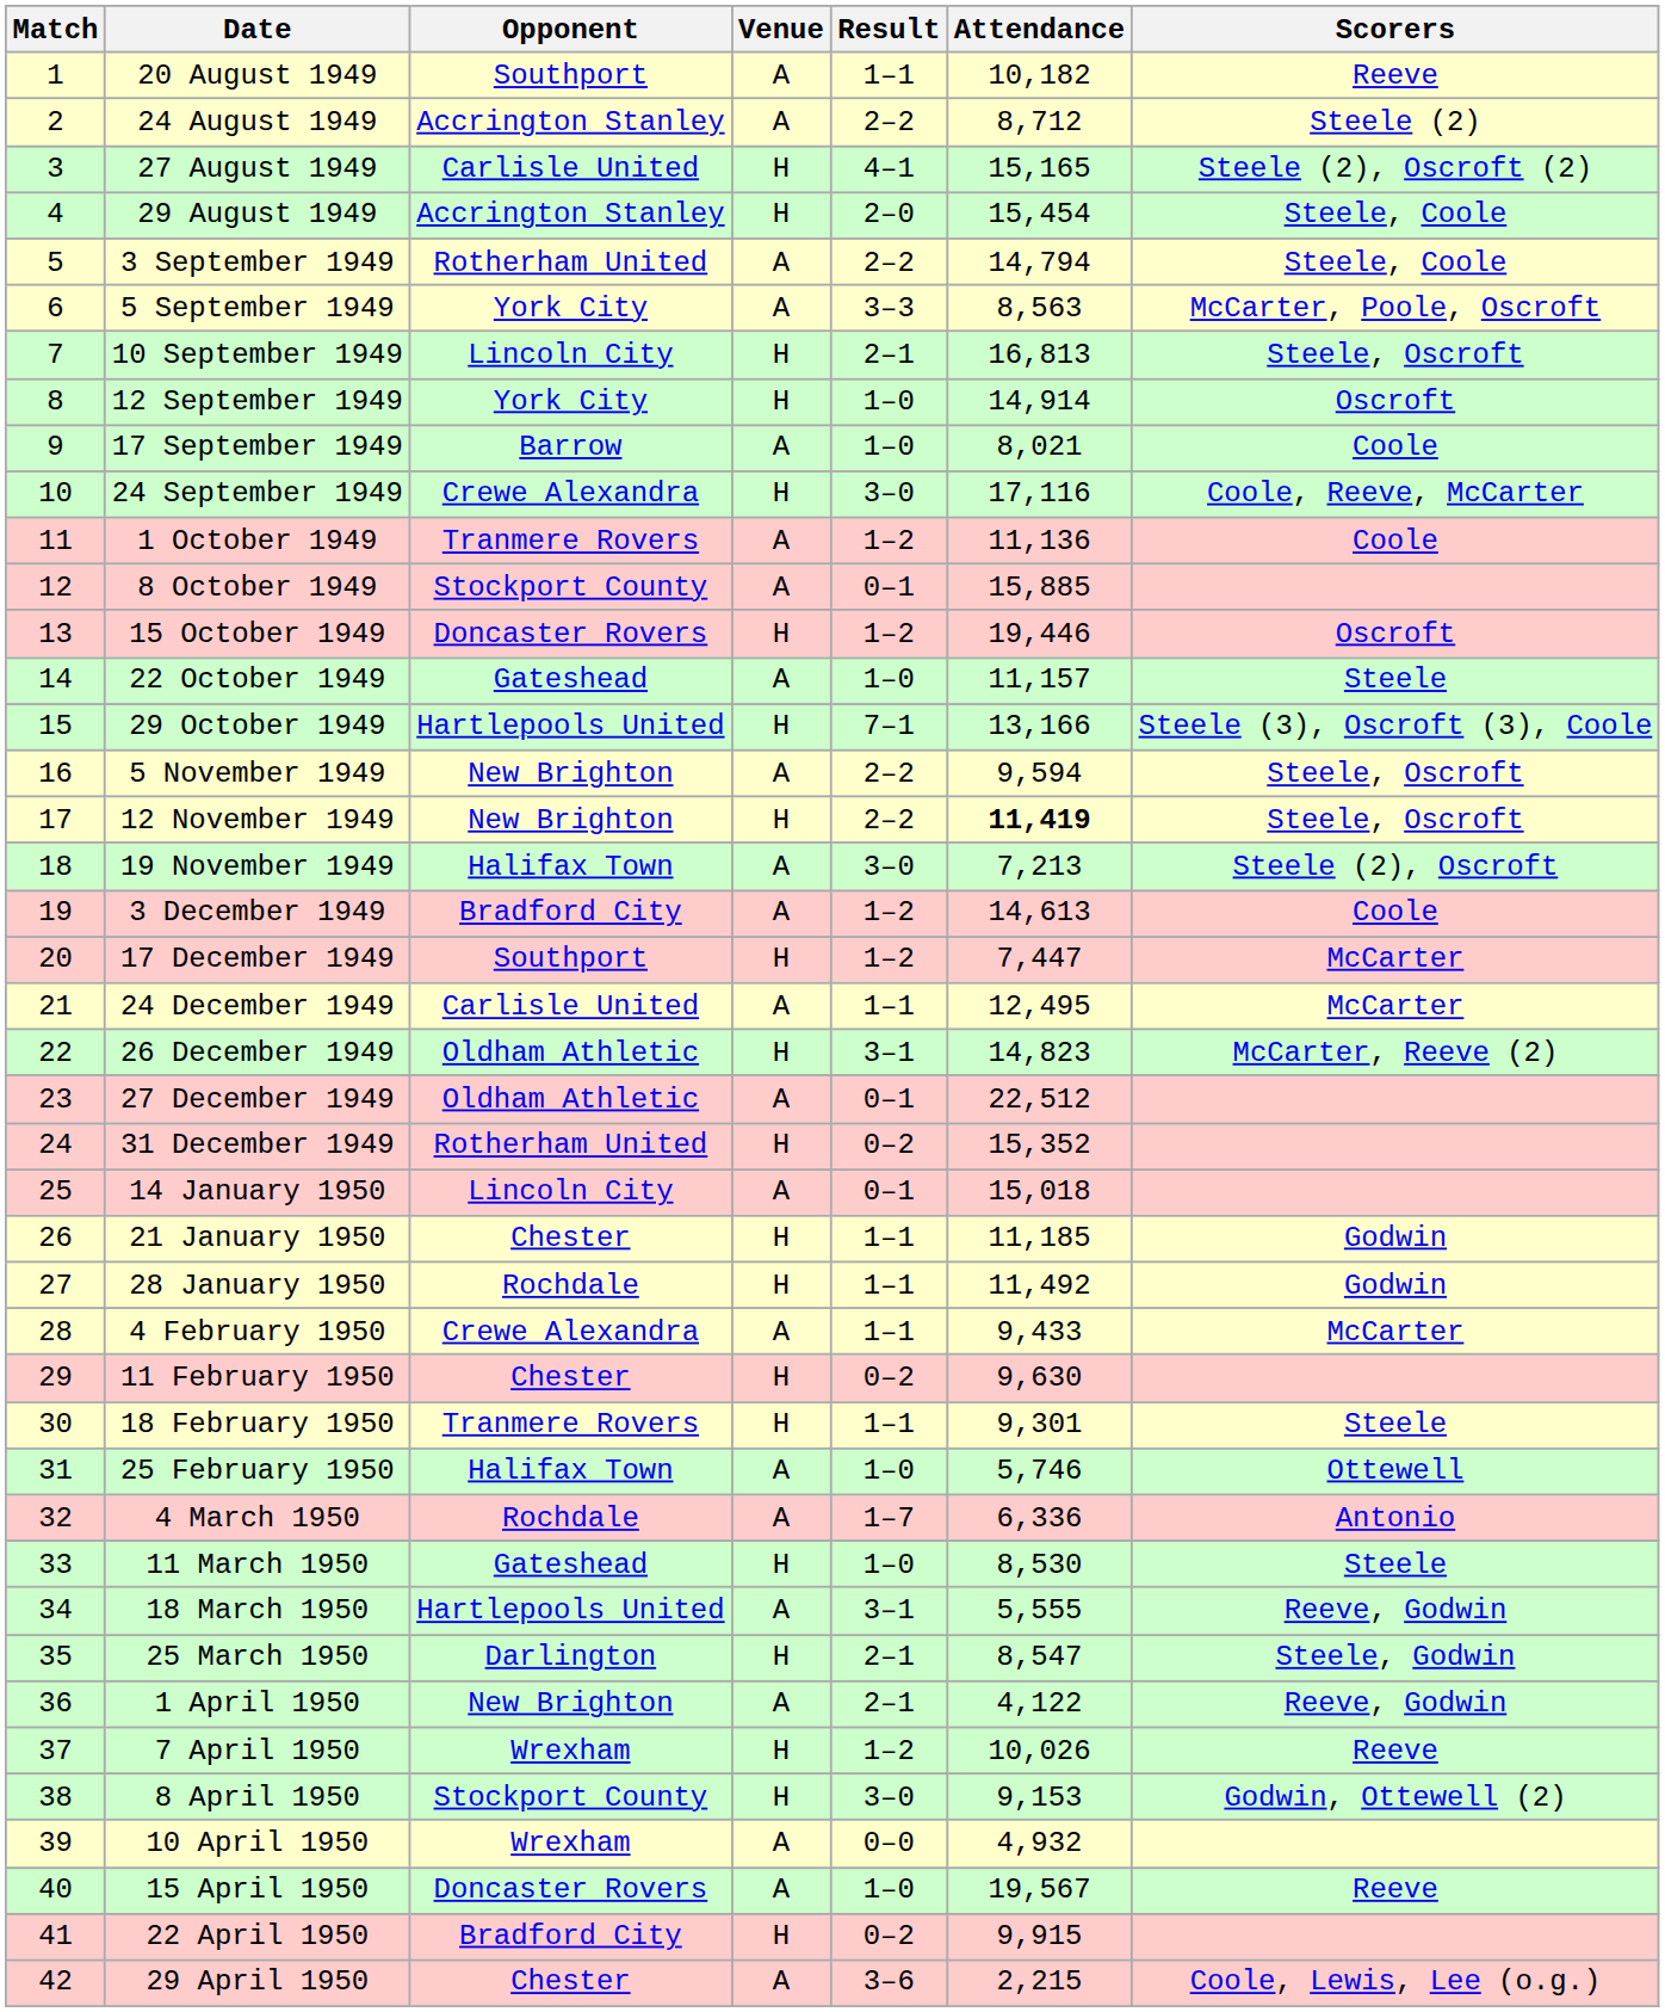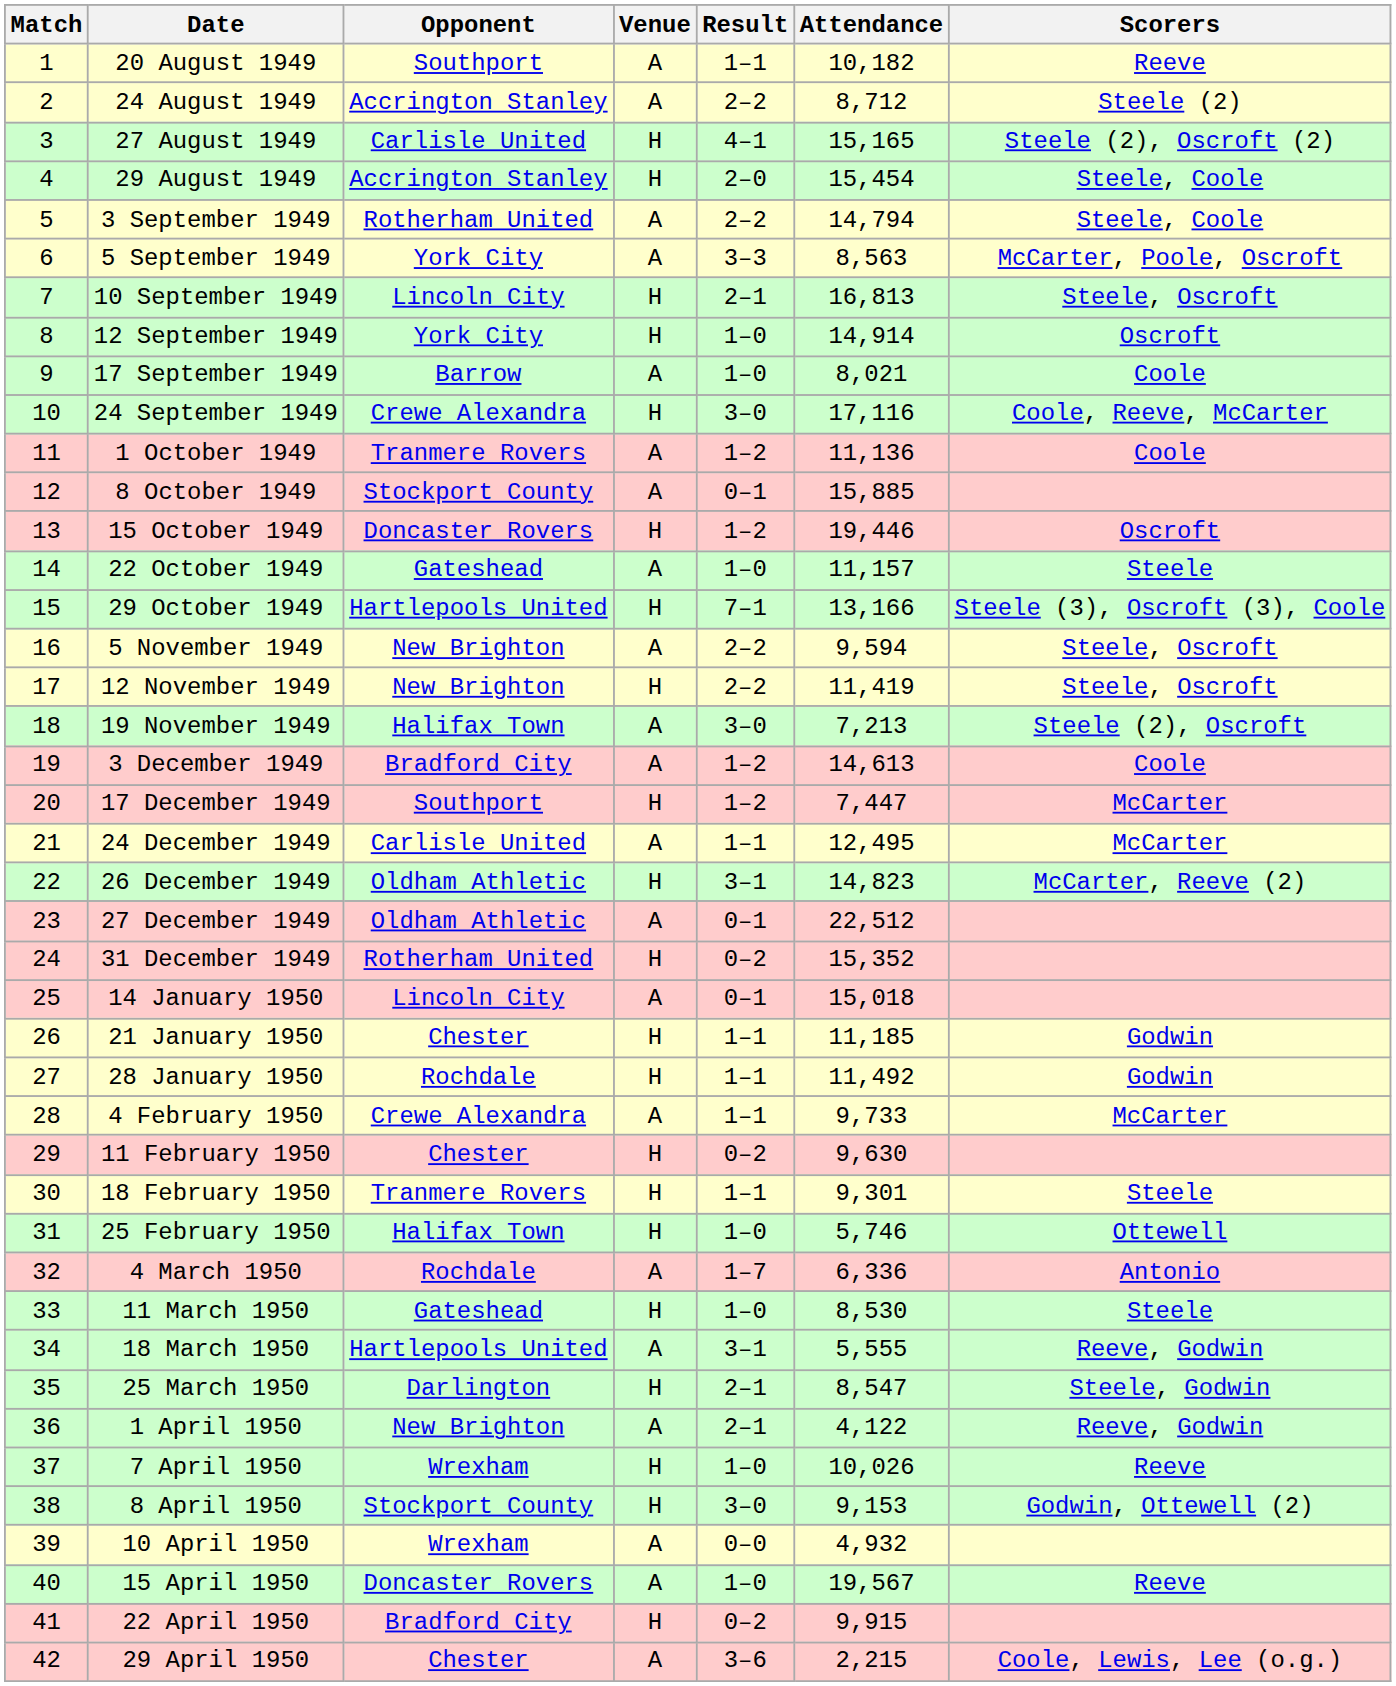 <table class="wikitable" style="font-size:100%; text-align:center">
 <tr>
 <th>Match</th>
 <th>Date</th>
 <th>Opponent</th>
 <th>Venue</th>
 <th>Result</th>
 <th>Attendance</th>
 <th>Scorers</th>
 </tr>
 <tr style="background: #FFFFCC;">
 <td>1</td>
 <td>20 August 1949</td>
 <td><a href='#'>Southport</a></td>
 <td>A</td>
 <td>1–1</td>
 <td>10,182</td>
 <td><a href='#'>Reeve</a></td>
 </tr>
 <tr style="background: #FFFFCC;">
 <td>2</td>
 <td>24 August 1949</td>
 <td><a href='#'>Accrington Stanley</a></td>
 <td>A</td>
 <td>2–2</td>
 <td>8,712</td>
 <td><a href='#'>Steele</a> (2)</td>
 </tr>
 <tr style="background: #CCFFCC;">
 <td>3</td>
 <td>27 August 1949</td>
 <td><a href='#'>Carlisle United</a></td>
 <td>H</td>
 <td>4–1</td>
 <td>15,165</td>
 <td><a href='#'>Steele</a> (2), <a href='#'>Oscroft</a> (2)</td>
 </tr>
 <tr style="background: #CCFFCC;">
 <td>4</td>
 <td>29 August 1949</td>
 <td><a href='#'>Accrington Stanley</a></td>
 <td>H</td>
 <td>2–0</td>
 <td>15,454</td>
 <td><a href='#'>Steele</a>, <a href='#'>Coole</a></td>
 </tr>
 <tr style="background: #FFFFCC;">
 <td>5</td>
 <td>3 September 1949</td>
 <td><a href='#'>Rotherham United</a></td>
 <td>A</td>
 <td>2–2</td>
 <td>14,794</td>
 <td><a href='#'>Steele</a>, <a href='#'>Coole</a></td>
 </tr>
 <tr style="background: #FFFFCC;">
 <td>6</td>
 <td>5 September 1949</td>
 <td><a href='#'>York City</a></td>
 <td>A</td>
 <td>3–3</td>
 <td>8,563</td>
 <td><a href='#'>McCarter</a>, <a href='#'>Poole</a>, <a href='#'>Oscroft</a></td>
 </tr>
 <tr style="background: #CCFFCC;">
 <td>7</td>
 <td>10 September 1949</td>
 <td><a href='#'>Lincoln City</a></td>
 <td>H</td>
 <td>2–1</td>
 <td>16,813</td>
 <td><a href='#'>Steele</a>, <a href='#'>Oscroft</a></td>
 </tr>
 <tr style="background: #CCFFCC;">
 <td>8</td>
 <td>12 September 1949</td>
 <td><a href='#'>York City</a></td>
 <td>H</td>
 <td>1–0</td>
 <td>14,914</td>
 <td><a href='#'>Oscroft</a></td>
 </tr>
 <tr style="background: #CCFFCC;">
 <td>9</td>
 <td>17 September 1949</td>
 <td><a href='#'>Barrow</a></td>
 <td>A</td>
 <td>1–0</td>
 <td>8,021</td>
 <td><a href='#'>Coole</a></td>
 </tr>
 <tr style="background: #CCFFCC;">
 <td>10</td>
 <td>24 September 1949</td>
 <td><a href='#'>Crewe Alexandra</a></td>
 <td>H</td>
 <td>3–0</td>
 <td>17,116</td>
 <td><a href='#'>Coole</a>, <a href='#'>Reeve</a>, <a href='#'>McCarter</a></td>
 </tr>
 <tr style="background: #FFCCCC;">
 <td>11</td>
 <td>1 October 1949</td>
 <td><a href='#'>Tranmere Rovers</a></td>
 <td>A</td>
 <td>1–2</td>
 <td>11,136</td>
 <td><a href='#'>Coole</a></td>
 </tr>
 <tr style="background: #FFCCCC;">
 <td>12</td>
 <td>8 October 1949</td>
 <td><a href='#'>Stockport County</a></td>
 <td>A</td>
 <td>0–1</td>
 <td>15,885</td>
 <td></td>
 </tr>
 <tr style="background: #FFCCCC;">
 <td>13</td>
 <td>15 October 1949</td>
 <td><a href='#'>Doncaster Rovers</a></td>
 <td>H</td>
 <td>1–2</td>
 <td>19,446</td>
 <td><a href='#'>Oscroft</a></td>
 </tr>
 <tr style="background: #CCFFCC;">
 <td>14</td>
 <td>22 October 1949</td>
 <td><a href='#'>Gateshead</a></td>
 <td>A</td>
 <td>1–0</td>
 <td>11,157</td>
 <td><a href='#'>Steele</a></td>
 </tr>
 <tr style="background: #CCFFCC;">
 <td>15</td>
 <td>29 October 1949</td>
 <td><a href='#'>Hartlepools United</a></td>
 <td>H</td>
 <td>7–1</td>
 <td>13,166</td>
 <td><a href='#'>Steele</a> (3), <a href='#'>Oscroft</a> (3), <a href='#'>Coole</a></td>
 </tr>
 <tr style="background: #FFFFCC;">
 <td>16</td>
 <td>5 November 1949</td>
 <td><a href='#'>New Brighton</a></td>
 <td>A</td>
 <td>2–2</td>
 <td>9,594</td>
 <td><a href='#'>Steele</a>, <a href='#'>Oscroft</a></td>
 </tr>
 <tr style="background: #FFFFCC;">
 <td>17</td>
 <td>12 November 1949</td>
 <td><a href='#'>New Brighton</a></td>
 <td>H</td>
 <td>2–2</td>
-<td><strong>11,419</strong></td>
+<td>11,419</td>
 <td><a href='#'>Steele</a>, <a href='#'>Oscroft</a></td>
 </tr>
 <tr style="background: #CCFFCC;">
 <td>18</td>
 <td>19 November 1949</td>
 <td><a href='#'>Halifax Town</a></td>
 <td>A</td>
 <td>3–0</td>
 <td>7,213</td>
 <td><a href='#'>Steele</a> (2), <a href='#'>Oscroft</a></td>
 </tr>
 <tr style="background: #FFCCCC;">
 <td>19</td>
 <td>3 December 1949</td>
 <td><a href='#'>Bradford City</a></td>
 <td>A</td>
 <td>1–2</td>
 <td>14,613</td>
 <td><a href='#'>Coole</a></td>
 </tr>
 <tr style="background: #FFCCCC;">
 <td>20</td>
 <td>17 December 1949</td>
 <td><a href='#'>Southport</a></td>
 <td>H</td>
 <td>1–2</td>
 <td>7,447</td>
 <td><a href='#'>McCarter</a></td>
 </tr>
 <tr style="background: #FFFFCC;">
 <td>21</td>
 <td>24 December 1949</td>
 <td><a href='#'>Carlisle United</a></td>
 <td>A</td>
 <td>1–1</td>
 <td>12,495</td>
 <td><a href='#'>McCarter</a></td>
 </tr>
 <tr style="background: #CCFFCC;">
 <td>22</td>
 <td>26 December 1949</td>
 <td><a href='#'>Oldham Athletic</a></td>
 <td>H</td>
 <td>3–1</td>
 <td>14,823</td>
 <td><a href='#'>McCarter</a>, <a href='#'>Reeve</a> (2)</td>
 </tr>
 <tr style="background: #FFCCCC;">
 <td>23</td>
 <td>27 December 1949</td>
 <td><a href='#'>Oldham Athletic</a></td>
 <td>A</td>
 <td>0–1</td>
 <td>22,512</td>
 <td></td>
 </tr>
 <tr style="background: #FFCCCC;">
 <td>24</td>
 <td>31 December 1949</td>
 <td><a href='#'>Rotherham United</a></td>
 <td>H</td>
 <td>0–2</td>
 <td>15,352</td>
 <td></td>
 </tr>
 <tr style="background: #FFCCCC;">
 <td>25</td>
 <td>14 January 1950</td>
 <td><a href='#'>Lincoln City</a></td>
 <td>A</td>
 <td>0–1</td>
 <td>15,018</td>
 <td></td>
 </tr>
 <tr style="background: #FFFFCC;">
 <td>26</td>
 <td>21 January 1950</td>
 <td><a href='#'>Chester</a></td>
 <td>H</td>
 <td>1–1</td>
 <td>11,185</td>
 <td><a href='#'>Godwin</a></td>
 </tr>
 <tr style="background: #FFFFCC;">
 <td>27</td>
 <td>28 January 1950</td>
 <td><a href='#'>Rochdale</a></td>
 <td>H</td>
 <td>1–1</td>
 <td>11,492</td>
 <td><a href='#'>Godwin</a></td>
 </tr>
 <tr style="background: #FFFFCC;">
 <td>28</td>
 <td>4 February 1950</td>
 <td><a href='#'>Crewe Alexandra</a></td>
 <td>A</td>
 <td>1–1</td>
-<td>9,433</td>
+<td>9,733</td>
 <td><a href='#'>McCarter</a></td>
 </tr>
 <tr style="background: #FFCCCC;">
 <td>29</td>
 <td>11 February 1950</td>
 <td><a href='#'>Chester</a></td>
 <td>H</td>
 <td>0–2</td>
 <td>9,630</td>
 <td></td>
 </tr>
 <tr style="background: #FFFFCC;">
 <td>30</td>
 <td>18 February 1950</td>
 <td><a href='#'>Tranmere Rovers</a></td>
 <td>H</td>
 <td>1–1</td>
 <td>9,301</td>
 <td><a href='#'>Steele</a></td>
 </tr>
 <tr style="background: #CCFFCC;">
 <td>31</td>
 <td>25 February 1950</td>
 <td><a href='#'>Halifax Town</a></td>
-<td>A</td>
+<td>H</td>
 <td>1–0</td>
 <td>5,746</td>
 <td><a href='#'>Ottewell</a></td>
 </tr>
 <tr style="background: #FFCCCC;">
 <td>32</td>
 <td>4 March 1950</td>
 <td><a href='#'>Rochdale</a></td>
 <td>A</td>
 <td>1–7</td>
 <td>6,336</td>
 <td><a href='#'>Antonio</a></td>
 </tr>
 <tr style="background: #CCFFCC;">
 <td>33</td>
 <td>11 March 1950</td>
 <td><a href='#'>Gateshead</a></td>
 <td>H</td>
 <td>1–0</td>
 <td>8,530</td>
 <td><a href='#'>Steele</a></td>
 </tr>
 <tr style="background: #CCFFCC;">
 <td>34</td>
 <td>18 March 1950</td>
 <td><a href='#'>Hartlepools United</a></td>
 <td>A</td>
 <td>3–1</td>
 <td>5,555</td>
 <td><a href='#'>Reeve</a>, <a href='#'>Godwin</a></td>
 </tr>
 <tr style="background: #CCFFCC;">
 <td>35</td>
 <td>25 March 1950</td>
 <td><a href='#'>Darlington</a></td>
 <td>H</td>
 <td>2–1</td>
 <td>8,547</td>
 <td><a href='#'>Steele</a>, <a href='#'>Godwin</a></td>
 </tr>
 <tr style="background: #CCFFCC;">
 <td>36</td>
 <td>1 April 1950</td>
 <td><a href='#'>New Brighton</a></td>
 <td>A</td>
 <td>2–1</td>
 <td>4,122</td>
 <td><a href='#'>Reeve</a>, <a href='#'>Godwin</a></td>
 </tr>
 <tr style="background: #CCFFCC;">
 <td>37</td>
 <td>7 April 1950</td>
 <td><a href='#'>Wrexham</a></td>
 <td>H</td>
-<td>1–2</td>
+<td>1–0</td>
 <td>10,026</td>
 <td><a href='#'>Reeve</a></td>
 </tr>
 <tr style="background: #CCFFCC;">
 <td>38</td>
 <td>8 April 1950</td>
 <td><a href='#'>Stockport County</a></td>
 <td>H</td>
 <td>3–0</td>
 <td>9,153</td>
 <td><a href='#'>Godwin</a>, <a href='#'>Ottewell</a> (2)</td>
 </tr>
 <tr style="background: #FFFFCC;">
 <td>39</td>
 <td>10 April 1950</td>
 <td><a href='#'>Wrexham</a></td>
 <td>A</td>
 <td>0–0</td>
 <td>4,932</td>
 <td></td>
 </tr>
 <tr style="background: #CCFFCC;">
 <td>40</td>
 <td>15 April 1950</td>
 <td><a href='#'>Doncaster Rovers</a></td>
 <td>A</td>
 <td>1–0</td>
 <td>19,567</td>
 <td><a href='#'>Reeve</a></td>
 </tr>
 <tr style="background: #FFCCCC;">
 <td>41</td>
 <td>22 April 1950</td>
 <td><a href='#'>Bradford City</a></td>
 <td>H</td>
 <td>0–2</td>
 <td>9,915</td>
 <td></td>
 </tr>
 <tr style="background: #FFCCCC;">
 <td>42</td>
 <td>29 April 1950</td>
 <td><a href='#'>Chester</a></td>
 <td>A</td>
 <td>3–6</td>
 <td>2,215</td>
 <td><a href='#'>Coole</a>, <a href='#'>Lewis</a>, <a href='#'>Lee</a> (o.g.)</td>
 </tr>
 </table>
